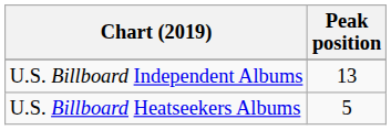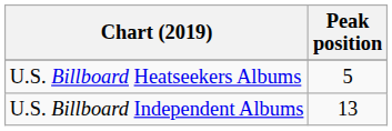 <table class="wikitable sortable">
 <tr>
 <th>Chart (2019)</th>
 <th>Peak<br>position</th>
 </tr>
 <tr>
 </tr>
 <tr>
+<td>U.S. <em><a href='#'>Billboard</a></em> <a href='#'>Heatseekers Albums</a></td>
+<td align="center">5</td>
+</tr>
+<tr>
 <td>U.S. <em>Billboard</em> <a href='#'>Independent Albums</a></td>
 <td align="center">13</td>
 </tr>
-<tr>
-<td>U.S. <em><a href='#'>Billboard</a></em> <a href='#'>Heatseekers Albums</a></td>
-<td align="center">5</td>
-</tr>
 </table>
